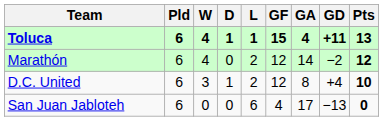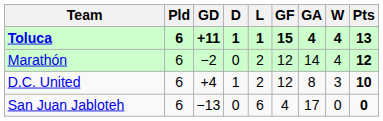 <table class="wikitable" style="text-align: center">
 <tr>
 <th width="175">Team</th>
 <th width="20">Pld</th>
-<th width="20">W</th>
+<th width="20">GD</th>
 <th width="20">D</th>
 <th width="20">L</th>
 <th width="20">GF</th>
 <th width="20">GA</th>
-<th width="20">GD</th>
+<th width="20">W</th>
 <th width="20">Pts</th>
 </tr>
 <tr bgcolor=#ccffcc>
 <td align=left> <strong><a href='#'>Toluca</a></strong></td>
 <td><strong>6</strong></td>
-<td><strong>4</strong></td>
+<td><strong>+11</strong></td>
 <td><strong>1</strong></td>
 <td><strong>1</strong></td>
 <td><strong>15</strong></td>
 <td><strong>4</strong></td>
-<td><strong>+11</strong></td>
+<td><strong>4</strong></td>
 <td><strong>13</strong></td>
 </tr>
 <tr bgcolor=#ccffcc>
 <td align=left> <a href='#'>Marathón</a></td>
 <td>6</td>
-<td>4</td>
+<td>−2</td>
 <td>0</td>
 <td>2</td>
 <td>12</td>
 <td>14</td>
-<td>−2</td>
+<td>4</td>
 <td><strong>12</strong></td>
 </tr>
 <tr>
 <td align=left> <a href='#'>D.C. United</a></td>
 <td>6</td>
-<td>3</td>
+<td>+4</td>
 <td>1</td>
 <td>2</td>
 <td>12</td>
 <td>8</td>
-<td>+4</td>
+<td>3</td>
 <td><strong>10</strong></td>
 </tr>
 <tr>
 <td align=left> <a href='#'>San Juan Jabloteh</a></td>
 <td>6</td>
-<td>0</td>
+<td>−13</td>
 <td>0</td>
 <td>6</td>
 <td>4</td>
 <td>17</td>
-<td>−13</td>
+<td>0</td>
 <td><strong>0</strong></td>
 </tr>
 </table>
